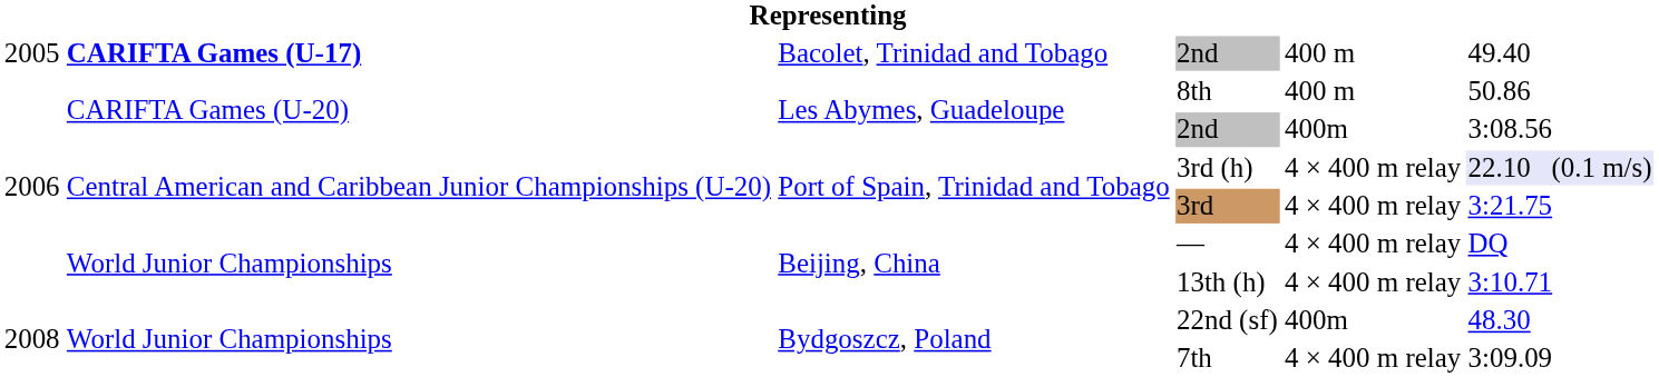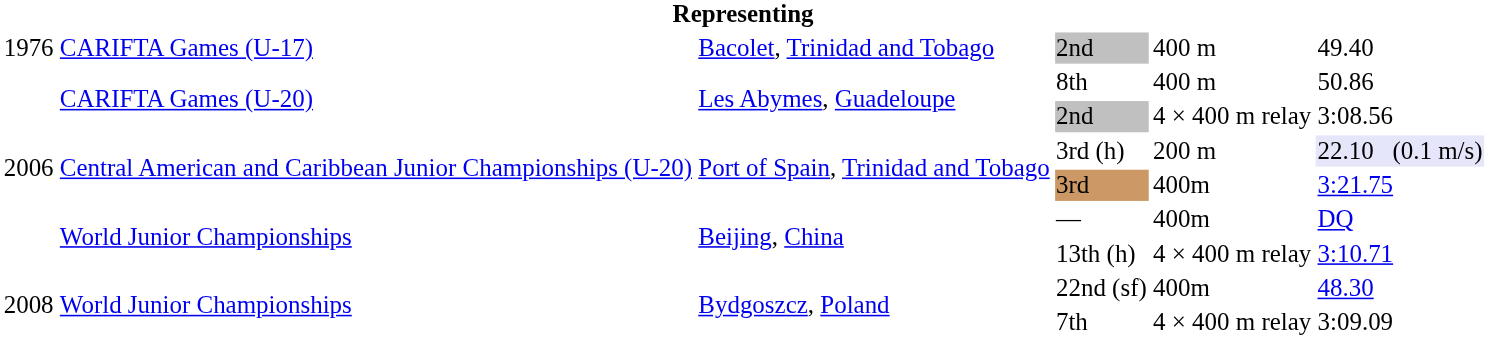 <table>
 <tr>
 <th colspan="6">Representing </th>
 </tr>
 <tr>
-<td>2005</td>
-<td><strong><a href='#'>CARIFTA Games (U-17)</a></strong></td>
+<td>1976</td>
+<td><a href='#'>CARIFTA Games (U-17)</a></td>
 <td><a href='#'>Bacolet</a>, <a href='#'>Trinidad and Tobago</a></td>
 <td bgcolor=silver>2nd</td>
 <td>400 m</td>
 <td>49.40</td>
 </tr>
 <tr>
 <td rowspan = "6">2006</td>
 <td rowspan = "2"><a href='#'>CARIFTA Games (U-20)</a></td>
 <td rowspan = "2"><a href='#'>Les Abymes</a>, <a href='#'>Guadeloupe</a></td>
 <td>8th</td>
 <td>400 m</td>
 <td>50.86</td>
 </tr>
 <tr>
 <td bgcolor=silver>2nd</td>
-<td>400m</td>
+<td>4 × 400 m relay</td>
 <td>3:08.56</td>
 </tr>
 <tr>
 <td rowspan = "2"><a href='#'>Central American and Caribbean Junior Championships (U-20)</a></td>
 <td rowspan = "2"><a href='#'>Port of Spain</a>, <a href='#'>Trinidad and Tobago</a></td>
 <td>3rd (h)</td>
-<td>4 × 400 m relay</td>
+<td>200 m</td>
 <td style="background: lavender;">22.10   (0.1 m/s)</td>
 </tr>
 <tr>
 <td bgcolor=cc9966>3rd</td>
-<td>4 × 400 m relay</td>
+<td>400m</td>
 <td><a href='#'>3:21.75</a></td>
 </tr>
 <tr>
 <td rowspan=2><a href='#'>World Junior Championships</a></td>
 <td rowspan=2><a href='#'>Beijing</a>, <a href='#'>China</a></td>
 <td>—</td>
-<td>4 × 400 m relay</td>
+<td>400m</td>
 <td><a href='#'>DQ</a></td>
 </tr>
 <tr>
 <td>13th (h)</td>
 <td>4 × 400 m relay</td>
 <td><a href='#'>3:10.71</a></td>
 </tr>
 <tr>
 <td rowspan=2>2008</td>
 <td rowspan=2><a href='#'>World Junior Championships</a></td>
 <td rowspan=2><a href='#'>Bydgoszcz</a>, <a href='#'>Poland</a></td>
 <td>22nd (sf)</td>
 <td>400m</td>
 <td><a href='#'>48.30</a></td>
 </tr>
 <tr>
 <td>7th</td>
 <td>4 × 400 m relay</td>
 <td>3:09.09</td>
 </tr>
 </table>
